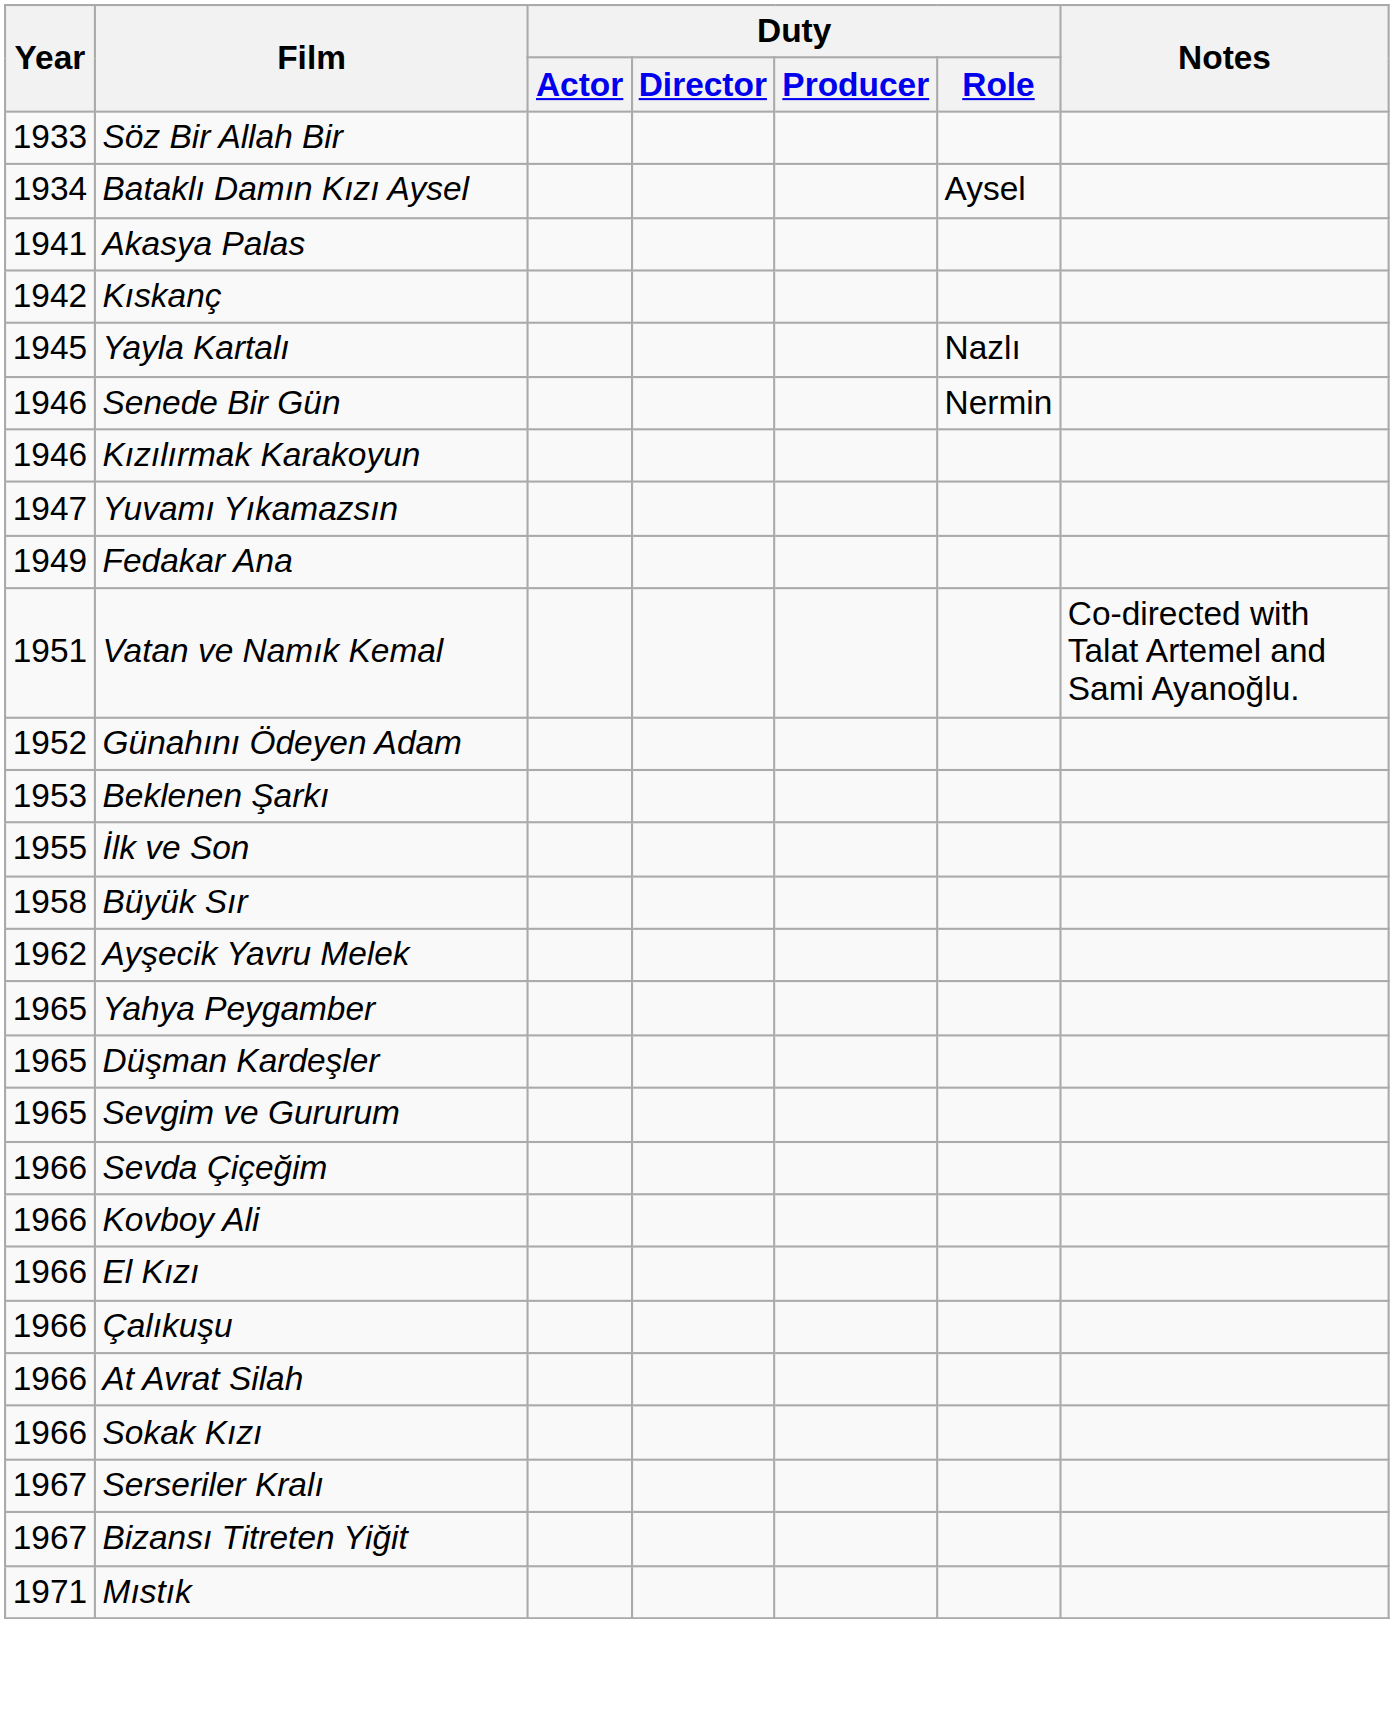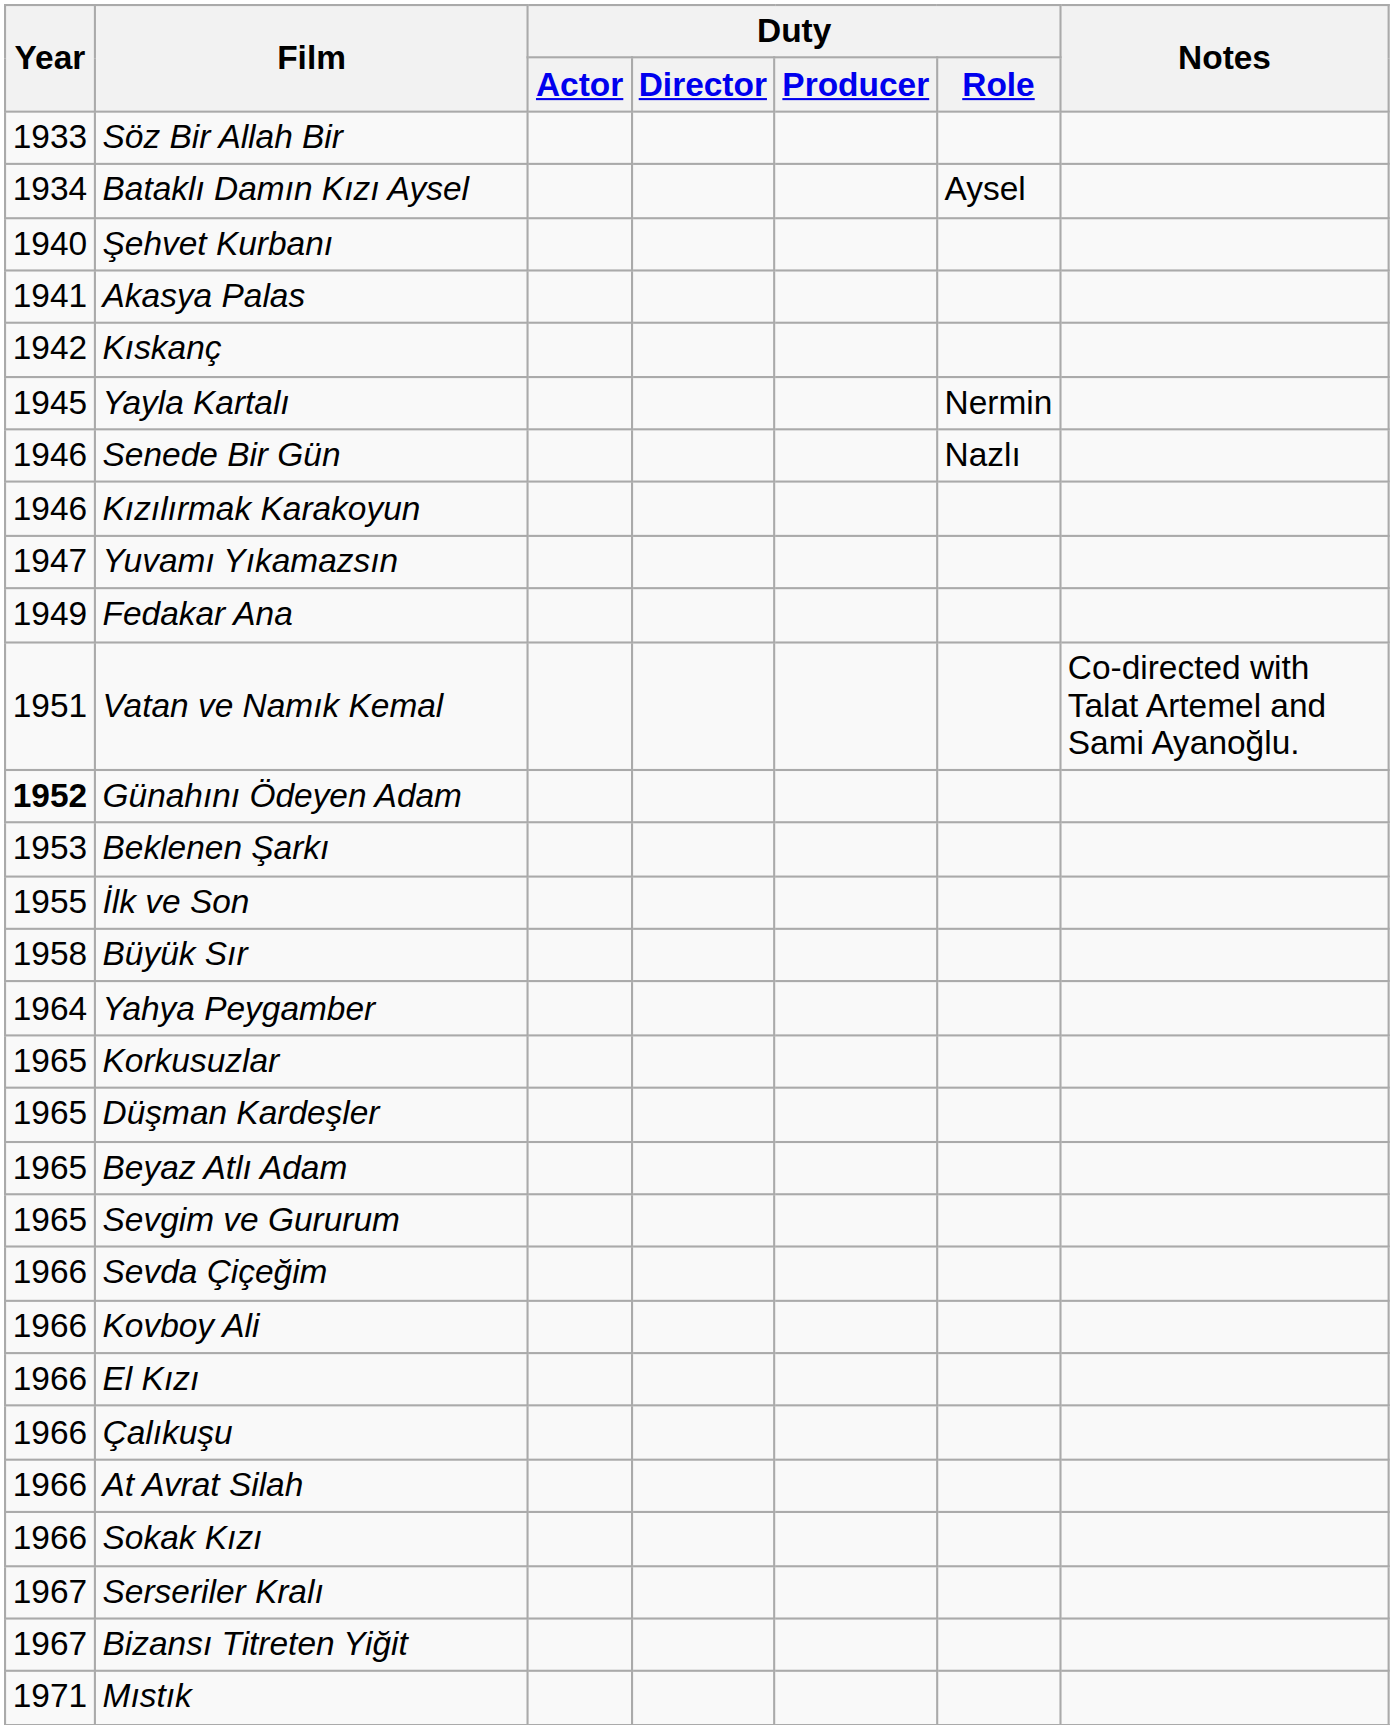 <table class="wikitable">
 <tr>
 <th rowspan="2" width="33">Year</th>
 <th rowspan="2" width="200">Film</th>
 <th colspan="4">Duty</th>
 <th rowspan="2" width="150">Notes</th>
 </tr>
 <tr>
 <th width=5><a href='#'>Actor</a></th>
 <th width=5><a href='#'>Director</a></th>
 <th width=5><a href='#'>Producer</a></th>
 <th width=5><a href='#'>Role</a></th>
 </tr>
 <tr>
 <td>1933</td>
 <td><em>Söz Bir Allah Bir</em></td>
 <td></td>
 <td></td>
 <td></td>
 <td></td>
 <td></td>
 </tr>
 <tr>
 <td>1934</td>
 <td><em>Bataklı Damın Kızı Aysel</em></td>
 <td></td>
 <td></td>
 <td></td>
 <td>Aysel</td>
 <td></td>
 </tr>
 <tr>
+<td>1940</td>
+<td><em>Şehvet Kurbanı</em></td>
+<td></td>
+<td></td>
+<td></td>
+<td></td>
+<td></td>
+</tr>
+<tr>
 <td>1941</td>
 <td><em>Akasya Palas</em></td>
 <td></td>
 <td></td>
 <td></td>
 <td></td>
 <td></td>
 </tr>
 <tr>
 <td>1942</td>
 <td><em>Kıskanç</em></td>
 <td></td>
 <td></td>
 <td></td>
 <td></td>
 <td></td>
 </tr>
 <tr>
 <td>1945</td>
 <td><em>Yayla Kartalı</em></td>
 <td></td>
 <td></td>
 <td></td>
-<td>Nazlı</td>
+<td>Nermin</td>
 <td></td>
 </tr>
 <tr>
 <td>1946</td>
 <td><em>Senede Bir Gün</em></td>
 <td></td>
 <td></td>
 <td></td>
-<td>Nermin</td>
+<td>Nazlı</td>
 <td></td>
 </tr>
 <tr>
 <td>1946</td>
 <td><em>Kızılırmak Karakoyun</em></td>
 <td></td>
 <td></td>
 <td></td>
 <td></td>
 <td></td>
 </tr>
 <tr>
 <td>1947</td>
 <td><em>Yuvamı Yıkamazsın</em></td>
 <td></td>
 <td></td>
 <td></td>
 <td></td>
 <td></td>
 </tr>
 <tr>
 <td>1949</td>
 <td><em>Fedakar Ana</em></td>
 <td></td>
 <td></td>
 <td></td>
 <td></td>
 <td></td>
 </tr>
 <tr>
 <td>1951</td>
 <td><em>Vatan ve Namık Kemal</em></td>
 <td></td>
 <td></td>
 <td></td>
 <td></td>
 <td>Co-directed with Talat Artemel and Sami Ayanoğlu.</td>
 </tr>
 <tr>
-<td>1952</td>
+<td><strong>1952</strong></td>
 <td><em>Günahını Ödeyen Adam</em></td>
 <td></td>
 <td></td>
 <td></td>
 <td></td>
 <td></td>
 </tr>
 <tr>
 <td>1953</td>
 <td><em>Beklenen Şarkı</em></td>
 <td></td>
 <td></td>
 <td></td>
 <td></td>
 <td></td>
 </tr>
 <tr>
 <td>1955</td>
 <td><em>İlk ve Son</em></td>
 <td></td>
 <td></td>
 <td></td>
 <td></td>
 <td></td>
 </tr>
 <tr>
 <td>1958</td>
 <td><em>Büyük Sır</em></td>
 <td></td>
 <td></td>
 <td></td>
 <td></td>
 <td></td>
 </tr>
 <tr>
-<td>1962</td>
-<td><em>Ayşecik Yavru Melek</em></td>
-<td></td>
-<td></td>
-<td></td>
-<td></td>
-<td></td>
-</tr>
-<tr>
-<td>1965</td>
+<td>1964</td>
 <td><em>Yahya Peygamber</em></td>
 <td></td>
 <td></td>
 <td></td>
 <td></td>
 <td></td>
 </tr>
 <tr>
 <td>1965</td>
+<td><em>Korkusuzlar</em></td>
+<td></td>
+<td></td>
+<td></td>
+<td></td>
+<td></td>
+</tr>
+<tr>
+<td>1965</td>
 <td><em>Düşman Kardeşler</em></td>
+<td></td>
+<td></td>
+<td></td>
+<td></td>
+<td></td>
+</tr>
+<tr>
+<td>1965</td>
+<td><em>Beyaz Atlı Adam</em></td>
 <td></td>
 <td></td>
 <td></td>
 <td></td>
 <td></td>
 </tr>
 <tr>
 <td>1965</td>
 <td><em>Sevgim ve Gururum</em></td>
 <td></td>
 <td></td>
 <td></td>
 <td></td>
 <td></td>
 </tr>
 <tr>
 <td>1966</td>
 <td><em>Sevda Çiçeğim</em></td>
 <td></td>
 <td></td>
 <td></td>
 <td></td>
 <td></td>
 </tr>
 <tr>
 <td>1966</td>
 <td><em>Kovboy Ali</em></td>
 <td></td>
 <td></td>
 <td></td>
 <td></td>
 <td></td>
 </tr>
 <tr>
 <td>1966</td>
 <td><em>El Kızı</em></td>
 <td></td>
 <td></td>
 <td></td>
 <td></td>
 <td></td>
 </tr>
 <tr>
 <td>1966</td>
 <td><em>Çalıkuşu</em></td>
 <td></td>
 <td></td>
 <td></td>
 <td></td>
 <td></td>
 </tr>
 <tr>
 <td>1966</td>
 <td><em>At Avrat Silah</em></td>
 <td></td>
 <td></td>
 <td></td>
 <td></td>
 <td></td>
 </tr>
 <tr>
 <td>1966</td>
 <td><em>Sokak Kızı</em></td>
 <td></td>
 <td></td>
 <td></td>
 <td></td>
 <td></td>
 </tr>
 <tr>
 <td>1967</td>
 <td><em>Serseriler Kralı</em></td>
 <td></td>
 <td></td>
 <td></td>
 <td></td>
 <td></td>
 </tr>
 <tr>
 <td>1967</td>
 <td><em>Bizansı Titreten Yiğit</em></td>
 <td></td>
 <td></td>
 <td></td>
 <td></td>
 <td></td>
 </tr>
 <tr>
 <td>1971</td>
 <td><em>Mıstık</em></td>
 <td></td>
 <td></td>
 <td></td>
 <td></td>
 <td></td>
 </tr>
 <tr>
 </tr>
 </table>
